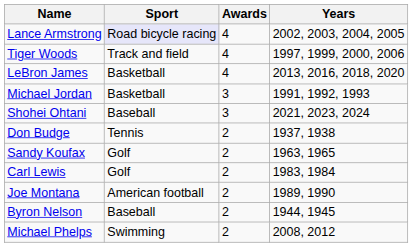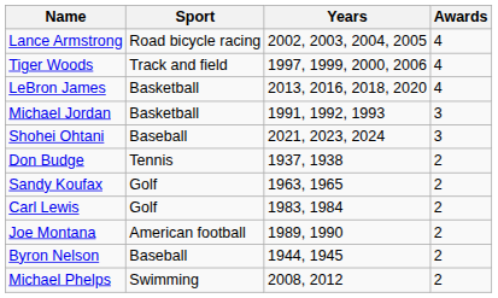 <table class="wikitable">
 <tr>
 <th scope=col>Name</th>
 <th scope=col>Sport</th>
+<th scope=col>Years</th>
 <th scope=col>Awards</th>
-<th scope=col>Years</th>
 </tr>
 <tr>
 <td><a href='#'>Lance Armstrong</a></td>
-<td style="background: lavender;">Road bicycle racing</td>
+<td>Road bicycle racing</td>
+<td>2002, 2003, 2004, 2005</td>
 <td>4</td>
-<td>2002, 2003, 2004, 2005</td>
 </tr>
 <tr>
 <td><a href='#'>Tiger Woods</a></td>
 <td>Track and field</td>
+<td>1997, 1999, 2000, 2006</td>
 <td>4</td>
-<td>1997, 1999, 2000, 2006</td>
 </tr>
 <tr>
 <td><a href='#'>LeBron James</a></td>
 <td>Basketball</td>
+<td>2013, 2016, 2018, 2020</td>
 <td>4</td>
-<td>2013, 2016, 2018, 2020</td>
 </tr>
 <tr>
 <td><a href='#'>Michael Jordan</a></td>
 <td>Basketball</td>
+<td>1991, 1992, 1993</td>
 <td>3</td>
-<td>1991, 1992, 1993</td>
 </tr>
 <tr>
 <td><a href='#'>Shohei Ohtani</a></td>
 <td>Baseball</td>
+<td>2021, 2023, 2024</td>
 <td>3</td>
-<td>2021, 2023, 2024</td>
 </tr>
 <tr>
 <td><a href='#'>Don Budge</a></td>
 <td>Tennis</td>
+<td>1937, 1938</td>
 <td>2</td>
-<td>1937, 1938</td>
 </tr>
 <tr>
 <td><a href='#'>Sandy Koufax</a></td>
 <td>Golf</td>
+<td>1963, 1965</td>
 <td>2</td>
-<td>1963, 1965</td>
 </tr>
 <tr>
 <td><a href='#'>Carl Lewis</a></td>
 <td>Golf</td>
+<td>1983, 1984</td>
 <td>2</td>
-<td>1983, 1984</td>
 </tr>
 <tr>
 <td><a href='#'>Joe Montana</a></td>
 <td>American football</td>
+<td>1989, 1990</td>
 <td>2</td>
-<td>1989, 1990</td>
 </tr>
 <tr>
 <td><a href='#'>Byron Nelson</a></td>
 <td>Baseball</td>
+<td>1944, 1945</td>
 <td>2</td>
-<td>1944, 1945</td>
 </tr>
 <tr>
 <td><a href='#'>Michael Phelps</a></td>
 <td>Swimming</td>
+<td>2008, 2012</td>
 <td>2</td>
-<td>2008, 2012</td>
 </tr>
 </table>
